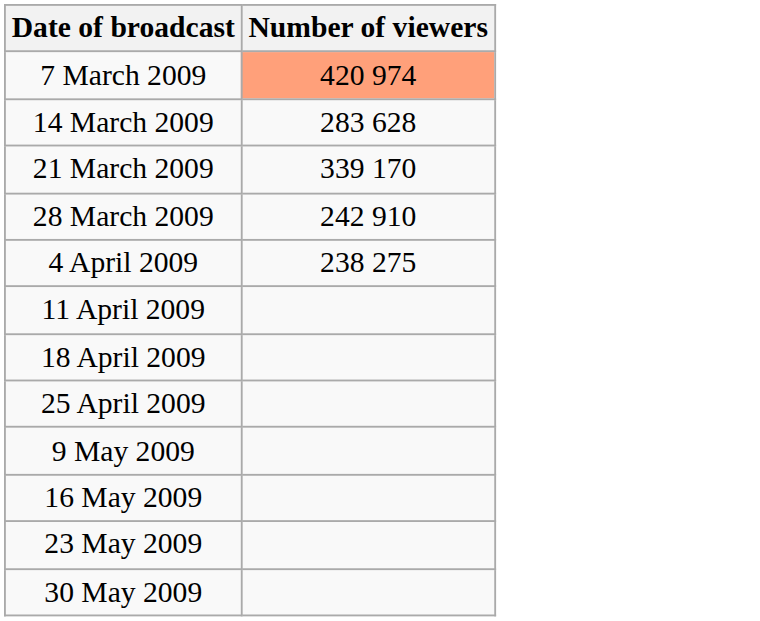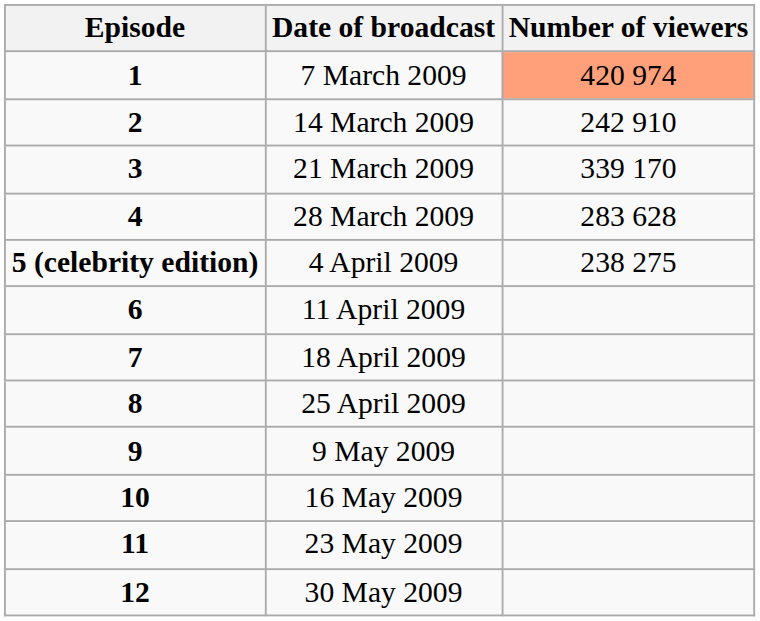 <table class="wikitable">
 <tr>
+<th>Episode</th>
 <th>Date of broadcast</th>
 <th>Number of viewers</th>
 </tr>
 <tr -->
+<td align="center"><strong>1</strong></td>
 <td align="center">7 March 2009</td>
 <td align="center" style="background: lightsalmon;">420 974 <br></td>
 </tr>
 <tr -->
+<td align="center"><strong>2</strong></td>
 <td align="center">14 March 2009</td>
-<td align="center">283 628</td>
+<td align="center">242 910</td>
 </tr>
 <tr -->
+<td align="center"><strong>3</strong></td>
 <td align="center">21 March 2009</td>
 <td align="center">339 170</td>
 </tr>
 <tr -->
+<td align="center"><strong>4</strong></td>
 <td align="center">28 March 2009</td>
-<td align="center">242 910</td>
+<td align="center">283 628</td>
 </tr>
 <tr -->
+<td align="center"><strong>5 (celebrity edition)</strong></td>
 <td align="center">4 April 2009</td>
 <td align="center">238 275</td>
 </tr>
 <tr -->
+<td align="center"><strong>6</strong></td>
 <td align="center">11 April 2009</td>
 <td align="center"></td>
 </tr>
 <tr -->
+<td align="center"><strong>7</strong></td>
 <td align="center">18 April 2009</td>
 <td align="center"></td>
 </tr>
 <tr -->
+<td align="center"><strong>8</strong></td>
 <td align="center">25 April 2009</td>
 <td align="center"></td>
 </tr>
 <tr -->
+<td align="center"><strong>9</strong></td>
 <td align="center">9 May 2009</td>
 <td align="center"></td>
 </tr>
 <tr -->
+<td align="center"><strong>10</strong></td>
 <td align="center">16 May 2009</td>
 <td align="center"></td>
 </tr>
 <tr -->
+<td align="center"><strong>11</strong></td>
 <td align="center">23 May 2009</td>
 <td align="center"></td>
 </tr>
 <tr -->
+<td align="center"><strong>12</strong></td>
 <td align="center">30 May 2009</td>
 <td align="center"></td>
 </tr>
 </table>
